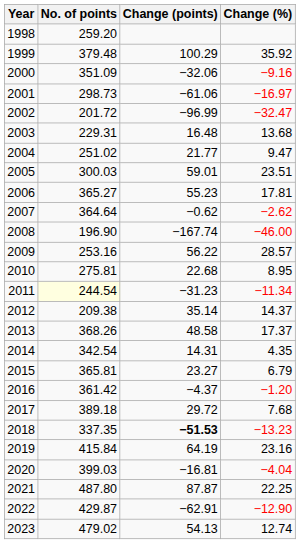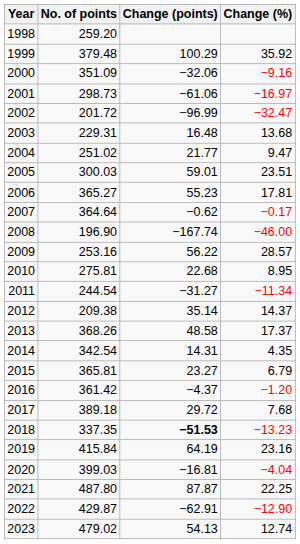 <table class="wikitable sortable" style="text-align:right;">
 <tr>
 <th>Year</th>
 <th>No. of points</th>
 <th>Change (points)</th>
 <th>Change (%)</th>
 </tr>
 <tr>
 <td>1998</td>
 <td>259.20</td>
 <td></td>
 <td></td>
 </tr>
 <tr>
 <td>1999</td>
 <td>379.48</td>
 <td>100.29</td>
 <td>35.92</td>
 </tr>
 <tr>
 <td>2000</td>
 <td>351.09</td>
 <td>−32.06</td>
 <td style="color:red">−9.16</td>
 </tr>
 <tr>
 <td>2001</td>
 <td>298.73</td>
 <td>−61.06</td>
 <td style="color:red">−16.97</td>
 </tr>
 <tr>
 <td>2002</td>
 <td>201.72</td>
 <td>−96.99</td>
 <td style="color:red">−32.47</td>
 </tr>
 <tr>
 <td>2003</td>
 <td>229.31</td>
 <td>16.48</td>
 <td>13.68</td>
 </tr>
 <tr>
 <td>2004</td>
 <td>251.02</td>
 <td>21.77</td>
 <td>9.47</td>
 </tr>
 <tr>
 <td>2005</td>
 <td>300.03</td>
 <td>59.01</td>
 <td>23.51</td>
 </tr>
 <tr>
 <td>2006</td>
 <td>365.27</td>
 <td>55.23</td>
 <td>17.81</td>
 </tr>
 <tr>
 <td>2007</td>
 <td>364.64</td>
 <td>−0.62</td>
-<td style="color:red">−2.62</td>
+<td style="color:red">−0.17</td>
 </tr>
 <tr>
 <td>2008</td>
 <td>196.90</td>
 <td>−167.74</td>
 <td style="color:red">−46.00</td>
 </tr>
 <tr>
 <td>2009</td>
 <td>253.16</td>
 <td>56.22</td>
 <td>28.57</td>
 </tr>
 <tr>
 <td>2010</td>
 <td>275.81</td>
 <td>22.68</td>
 <td>8.95</td>
 </tr>
 <tr>
 <td>2011</td>
-<td style="background: lightyellow;">244.54</td>
-<td>−31.23</td>
+<td>244.54</td>
+<td>−31.27</td>
 <td style="color:red">−11.34</td>
 </tr>
 <tr>
 <td>2012</td>
 <td>209.38</td>
 <td>35.14</td>
 <td>14.37</td>
 </tr>
 <tr>
 <td>2013</td>
 <td>368.26</td>
 <td>48.58</td>
 <td>17.37</td>
 </tr>
 <tr>
 <td>2014</td>
 <td>342.54</td>
 <td>14.31</td>
 <td>4.35</td>
 </tr>
 <tr>
 <td>2015</td>
 <td>365.81</td>
 <td>23.27</td>
 <td>6.79</td>
 </tr>
 <tr>
 <td>2016</td>
 <td>361.42</td>
 <td>−4.37</td>
 <td style="color:red">−1.20</td>
 </tr>
 <tr>
 <td>2017</td>
 <td>389.18</td>
 <td>29.72</td>
 <td>7.68</td>
 </tr>
 <tr>
 <td>2018</td>
 <td>337.35</td>
 <td><strong>−51.53</strong></td>
 <td style="color:red">−13.23</td>
 </tr>
 <tr>
 <td>2019</td>
 <td>415.84</td>
 <td>64.19</td>
 <td>23.16</td>
 </tr>
 <tr>
 <td>2020</td>
 <td>399.03</td>
 <td>−16.81</td>
 <td style="color:red">−4.04</td>
 </tr>
 <tr>
 <td>2021</td>
 <td>487.80</td>
 <td>87.87</td>
 <td>22.25</td>
 </tr>
 <tr>
 <td>2022</td>
 <td>429.87</td>
 <td>−62.91</td>
 <td style="color:red">−12.90</td>
 </tr>
 <tr>
 <td>2023</td>
 <td>479.02</td>
 <td>54.13</td>
 <td>12.74</td>
 </tr>
 </table>
